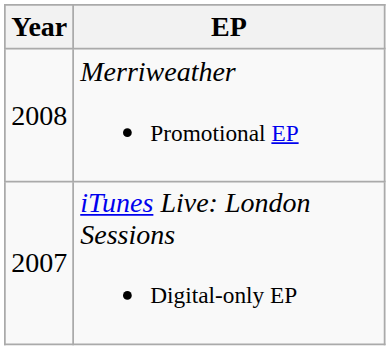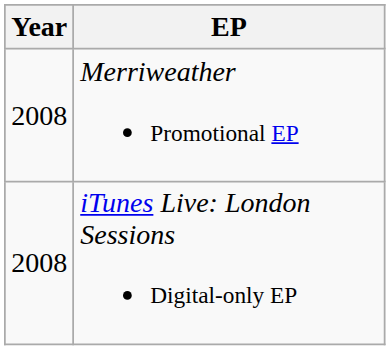 <table class="wikitable">
 <tr>
 <th style="text-align:center; width:30px;">Year</th>
 <th style="text-align:center; width:170px;">EP</th>
 </tr>
 <tr>
 <td>2008</td>
 <td><em>Merriweather</em><br><ul><li><small>Promotional <a href='#'>EP</a></small></li></ul></td>
 </tr>
 <tr>
-<td>2007</td>
+<td>2008</td>
 <td><em><a href='#'>iTunes</a> Live: London Sessions</em><br><ul><li><small>Digital-only EP</small></li></ul></td>
 </tr>
 </table>
